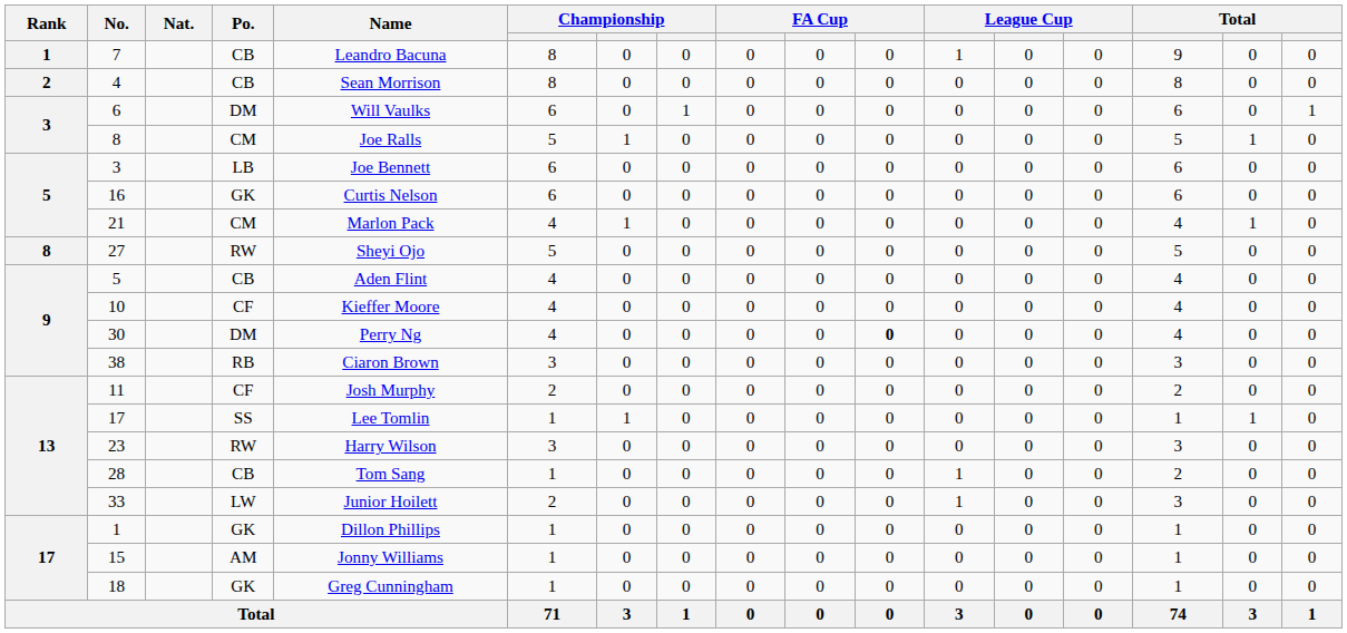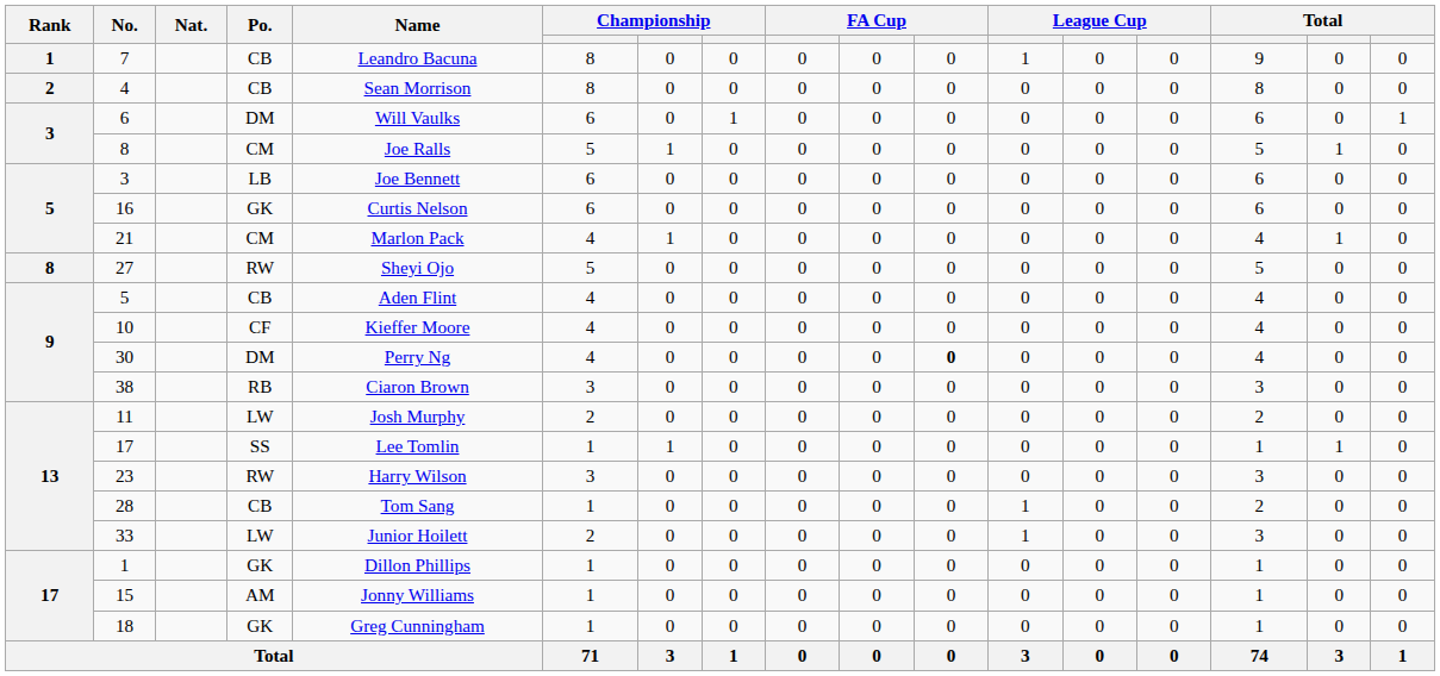 <table class="wikitable" style="text-align:center; font-size:95%; width:95%;">
 <tr>
 <th rowspan=2>Rank</th>
 <th rowspan=2>No.</th>
 <th rowspan=2>Nat.</th>
 <th rowspan=2>Po.</th>
 <th rowspan=2>Name</th>
 <th colspan=3 width=100px><a href='#'>Championship</a></th>
 <th colspan=3 width=100px><a href='#'>FA Cup</a></th>
 <th colspan=3 width=100px><a href='#'>League Cup</a></th>
 <th colspan=3 width=100px>Total</th>
 </tr>
 <tr>
 <th></th>
 <th></th>
 <th></th>
 <th></th>
 <th></th>
 <th></th>
 <th></th>
 <th></th>
 <th></th>
 <th></th>
 <th></th>
 <th></th>
 </tr>
 <tr>
 <th rowspan=1>1</th>
 <td>7</td>
 <td></td>
 <td>CB</td>
 <td><a href='#'>Leandro Bacuna</a></td>
 <td>8</td>
 <td>0</td>
 <td>0</td>
 <td>0</td>
 <td>0</td>
 <td>0</td>
 <td>1</td>
 <td>0</td>
 <td>0</td>
 <td>9</td>
 <td>0</td>
 <td>0</td>
 </tr>
 <tr>
 <th rowspan=1>2</th>
 <td>4</td>
 <td></td>
 <td>CB</td>
 <td><a href='#'>Sean Morrison</a></td>
 <td>8</td>
 <td>0</td>
 <td>0</td>
 <td>0</td>
 <td>0</td>
 <td>0</td>
 <td>0</td>
 <td>0</td>
 <td>0</td>
 <td>8</td>
 <td>0</td>
 <td>0</td>
 </tr>
 <tr>
 <th rowspan=2>3</th>
 <td>6</td>
 <td></td>
 <td>DM</td>
 <td><a href='#'>Will Vaulks</a></td>
 <td>6</td>
 <td>0</td>
 <td>1</td>
 <td>0</td>
 <td>0</td>
 <td>0</td>
 <td>0</td>
 <td>0</td>
 <td>0</td>
 <td>6</td>
 <td>0</td>
 <td>1</td>
 </tr>
 <tr>
 <td>8</td>
 <td></td>
 <td>CM</td>
 <td><a href='#'>Joe Ralls</a></td>
 <td>5</td>
 <td>1</td>
 <td>0</td>
 <td>0</td>
 <td>0</td>
 <td>0</td>
 <td>0</td>
 <td>0</td>
 <td>0</td>
 <td>5</td>
 <td>1</td>
 <td>0</td>
 </tr>
 <tr>
 <th rowspan=3>5</th>
 <td>3</td>
 <td></td>
 <td>LB</td>
 <td><a href='#'>Joe Bennett</a></td>
 <td>6</td>
 <td>0</td>
 <td>0</td>
 <td>0</td>
 <td>0</td>
 <td>0</td>
 <td>0</td>
 <td>0</td>
 <td>0</td>
 <td>6</td>
 <td>0</td>
 <td>0</td>
 </tr>
 <tr>
 <td>16</td>
 <td></td>
 <td>GK</td>
 <td><a href='#'>Curtis Nelson</a></td>
 <td>6</td>
 <td>0</td>
 <td>0</td>
 <td>0</td>
 <td>0</td>
 <td>0</td>
 <td>0</td>
 <td>0</td>
 <td>0</td>
 <td>6</td>
 <td>0</td>
 <td>0</td>
 </tr>
 <tr>
 <td>21</td>
 <td></td>
 <td>CM</td>
 <td><a href='#'>Marlon Pack</a></td>
 <td>4</td>
 <td>1</td>
 <td>0</td>
 <td>0</td>
 <td>0</td>
 <td>0</td>
 <td>0</td>
 <td>0</td>
 <td>0</td>
 <td>4</td>
 <td>1</td>
 <td>0</td>
 </tr>
 <tr>
 <th rowspan=1>8</th>
 <td>27</td>
 <td></td>
 <td>RW</td>
 <td><a href='#'>Sheyi Ojo</a></td>
 <td>5</td>
 <td>0</td>
 <td>0</td>
 <td>0</td>
 <td>0</td>
 <td>0</td>
 <td>0</td>
 <td>0</td>
 <td>0</td>
 <td>5</td>
 <td>0</td>
 <td>0</td>
 </tr>
 <tr>
 <th rowspan=4>9</th>
 <td>5</td>
 <td></td>
 <td>CB</td>
 <td><a href='#'>Aden Flint</a></td>
 <td>4</td>
 <td>0</td>
 <td>0</td>
 <td>0</td>
 <td>0</td>
 <td>0</td>
 <td>0</td>
 <td>0</td>
 <td>0</td>
 <td>4</td>
 <td>0</td>
 <td>0</td>
 </tr>
 <tr>
 <td>10</td>
 <td></td>
 <td>CF</td>
 <td><a href='#'>Kieffer Moore</a></td>
 <td>4</td>
 <td>0</td>
 <td>0</td>
 <td>0</td>
 <td>0</td>
 <td>0</td>
 <td>0</td>
 <td>0</td>
 <td>0</td>
 <td>4</td>
 <td>0</td>
 <td>0</td>
 </tr>
 <tr>
 <td>30</td>
 <td></td>
 <td>DM</td>
 <td><a href='#'>Perry Ng</a></td>
 <td>4</td>
 <td>0</td>
 <td>0</td>
 <td>0</td>
 <td>0</td>
 <td><strong>0</strong></td>
 <td>0</td>
 <td>0</td>
 <td>0</td>
 <td>4</td>
 <td>0</td>
 <td>0</td>
 </tr>
 <tr>
 <td>38</td>
 <td></td>
 <td>RB</td>
 <td><a href='#'>Ciaron Brown</a></td>
 <td>3</td>
 <td>0</td>
 <td>0</td>
 <td>0</td>
 <td>0</td>
 <td>0</td>
 <td>0</td>
 <td>0</td>
 <td>0</td>
 <td>3</td>
 <td>0</td>
 <td>0</td>
 </tr>
 <tr>
 <th rowspan=5>13</th>
 <td>11</td>
 <td></td>
-<td>CF</td>
+<td>LW</td>
 <td><a href='#'>Josh Murphy</a></td>
 <td>2</td>
 <td>0</td>
 <td>0</td>
 <td>0</td>
 <td>0</td>
 <td>0</td>
 <td>0</td>
 <td>0</td>
 <td>0</td>
 <td>2</td>
 <td>0</td>
 <td>0</td>
 </tr>
 <tr>
 <td>17</td>
 <td></td>
 <td>SS</td>
 <td><a href='#'>Lee Tomlin</a></td>
 <td>1</td>
 <td>1</td>
 <td>0</td>
 <td>0</td>
 <td>0</td>
 <td>0</td>
 <td>0</td>
 <td>0</td>
 <td>0</td>
 <td>1</td>
 <td>1</td>
 <td>0</td>
 </tr>
 <tr>
 <td>23</td>
 <td></td>
 <td>RW</td>
 <td><a href='#'>Harry Wilson</a></td>
 <td>3</td>
 <td>0</td>
 <td>0</td>
 <td>0</td>
 <td>0</td>
 <td>0</td>
 <td>0</td>
 <td>0</td>
 <td>0</td>
 <td>3</td>
 <td>0</td>
 <td>0</td>
 </tr>
 <tr>
 <td>28</td>
 <td></td>
 <td>CB</td>
 <td><a href='#'>Tom Sang</a></td>
 <td>1</td>
 <td>0</td>
 <td>0</td>
 <td>0</td>
 <td>0</td>
 <td>0</td>
 <td>1</td>
 <td>0</td>
 <td>0</td>
 <td>2</td>
 <td>0</td>
 <td>0</td>
 </tr>
 <tr>
 <td>33</td>
 <td></td>
 <td>LW</td>
 <td><a href='#'>Junior Hoilett</a></td>
 <td>2</td>
 <td>0</td>
 <td>0</td>
 <td>0</td>
 <td>0</td>
 <td>0</td>
 <td>1</td>
 <td>0</td>
 <td>0</td>
 <td>3</td>
 <td>0</td>
 <td>0</td>
 </tr>
 <tr>
 <th rowspan=3>17</th>
 <td>1</td>
 <td></td>
 <td>GK</td>
 <td><a href='#'>Dillon Phillips</a></td>
 <td>1</td>
 <td>0</td>
 <td>0</td>
 <td>0</td>
 <td>0</td>
 <td>0</td>
 <td>0</td>
 <td>0</td>
 <td>0</td>
 <td>1</td>
 <td>0</td>
 <td>0</td>
 </tr>
 <tr>
 <td>15</td>
 <td></td>
 <td>AM</td>
 <td><a href='#'>Jonny Williams</a></td>
 <td>1</td>
 <td>0</td>
 <td>0</td>
 <td>0</td>
 <td>0</td>
 <td>0</td>
 <td>0</td>
 <td>0</td>
 <td>0</td>
 <td>1</td>
 <td>0</td>
 <td>0</td>
 </tr>
 <tr>
 <td>18</td>
 <td></td>
 <td>GK</td>
 <td><a href='#'>Greg Cunningham</a></td>
 <td>1</td>
 <td>0</td>
 <td>0</td>
 <td>0</td>
 <td>0</td>
 <td>0</td>
 <td>0</td>
 <td>0</td>
 <td>0</td>
 <td>1</td>
 <td>0</td>
 <td>0</td>
 </tr>
 <tr>
 <th colspan=5>Total</th>
 <th>71</th>
 <th>3</th>
 <th>1</th>
 <th>0</th>
 <th>0</th>
 <th>0</th>
 <th>3</th>
 <th>0</th>
 <th>0</th>
 <th>74</th>
 <th>3</th>
 <th>1</th>
 </tr>
 </table>
